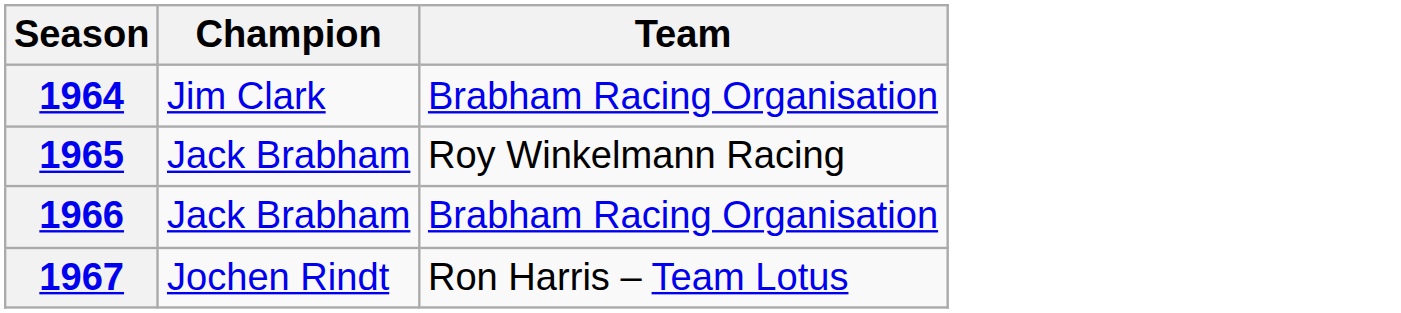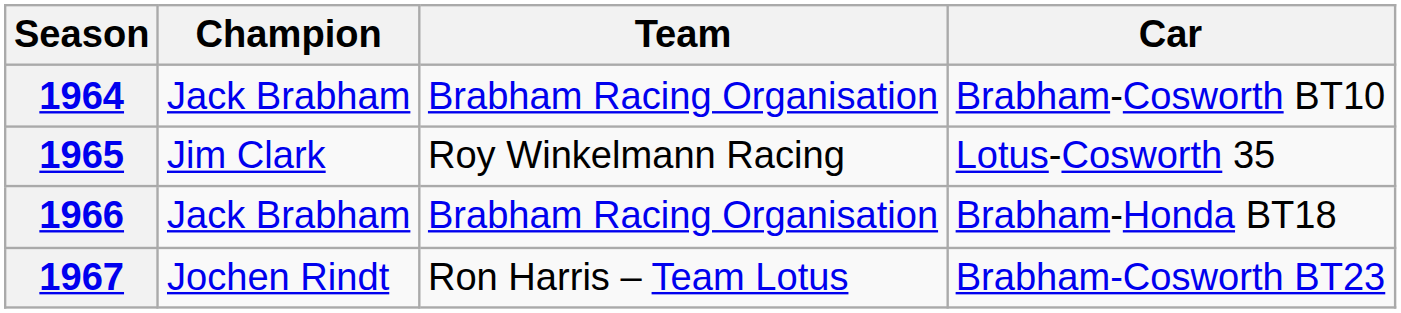 <table class="wikitable">
 <tr>
 <th>Season</th>
 <th>Champion</th>
 <th>Team</th>
+<th>Car</th>
 </tr>
 <tr>
 <th><a href='#'>1964</a></th>
-<td> <a href='#'>Jim Clark</a></td>
+<td> <a href='#'>Jack Brabham</a></td>
 <td><a href='#'>Brabham Racing Organisation</a></td>
+<td><a href='#'>Brabham</a>-<a href='#'>Cosworth</a> BT10</td>
 </tr>
 <tr>
 <th><a href='#'>1965</a></th>
-<td> <a href='#'>Jack Brabham</a></td>
+<td> <a href='#'>Jim Clark</a></td>
 <td>Roy Winkelmann Racing</td>
+<td><a href='#'>Lotus</a>-<a href='#'>Cosworth</a> 35</td>
 </tr>
 <tr>
 <th><a href='#'>1966</a></th>
 <td> <a href='#'>Jack Brabham</a></td>
 <td><a href='#'>Brabham Racing Organisation</a></td>
+<td><a href='#'>Brabham</a>-<a href='#'>Honda</a> BT18</td>
 </tr>
 <tr>
 <th><a href='#'>1967</a></th>
 <td> <a href='#'>Jochen Rindt</a></td>
 <td>Ron Harris – <a href='#'>Team Lotus</a></td>
+<td><a href='#'>Brabham-Cosworth BT23</a></td>
 </tr>
 </table>
